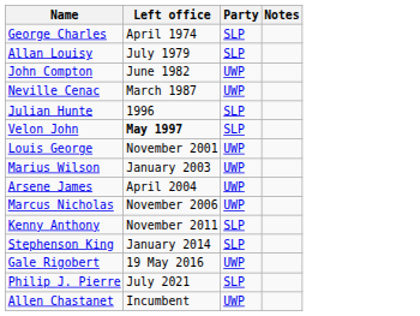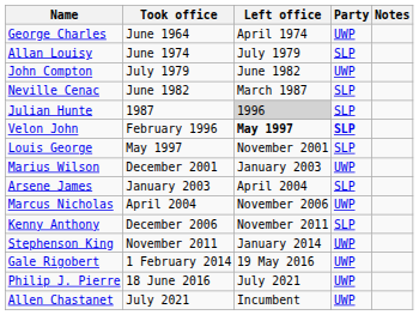 <table class="wikitable">
 <tr>
 <th>Name</th>
+<th>Took office</th>
 <th>Left office</th>
 <th>Party</th>
 <th>Notes</th>
 </tr>
 <tr>
 <td><a href='#'>George Charles</a></td>
+<td>June 1964</td>
 <td>April 1974</td>
-<td><a href='#'>SLP</a></td>
+<td><a href='#'>UWP</a></td>
 <td></td>
 </tr>
 <tr>
 <td><a href='#'>Allan Louisy</a></td>
+<td>June 1974</td>
 <td>July 1979</td>
 <td><a href='#'>SLP</a></td>
 <td></td>
 </tr>
 <tr>
 <td><a href='#'>John Compton</a></td>
+<td>July 1979</td>
 <td>June 1982</td>
 <td><a href='#'>UWP</a></td>
 <td></td>
 </tr>
 <tr>
 <td><a href='#'>Neville Cenac</a></td>
+<td>June 1982</td>
 <td>March 1987</td>
-<td><a href='#'>UWP</a></td>
+<td><a href='#'>SLP</a></td>
 <td></td>
 </tr>
 <tr>
 <td><a href='#'>Julian Hunte</a></td>
-<td>1996</td>
+<td>1987</td>
+<td style="background: lightgrey;">1996</td>
 <td><a href='#'>SLP</a></td>
 <td></td>
 </tr>
 <tr>
 <td><a href='#'>Velon John</a></td>
+<td>February 1996</td>
 <td><strong>May 1997</strong></td>
+<td><strong><a href='#'>SLP</a></strong></td>
+<td></td>
+</tr>
+<tr>
+<td><a href='#'>Louis George</a></td>
+<td>May 1997</td>
+<td>November 2001</td>
 <td><a href='#'>SLP</a></td>
 <td></td>
 </tr>
 <tr>
-<td><a href='#'>Louis George</a></td>
-<td>November 2001</td>
-<td><a href='#'>UWP</a></td>
-<td></td>
-</tr>
-<tr>
 <td><a href='#'>Marius Wilson</a></td>
+<td>December 2001</td>
 <td>January 2003</td>
 <td><a href='#'>UWP</a></td>
 <td></td>
 </tr>
 <tr>
 <td><a href='#'>Arsene James</a></td>
+<td>January 2003</td>
 <td>April 2004</td>
-<td><a href='#'>UWP</a></td>
+<td><a href='#'>SLP</a></td>
 <td></td>
 </tr>
 <tr>
 <td><a href='#'>Marcus Nicholas</a></td>
+<td>April 2004</td>
 <td>November 2006</td>
 <td><a href='#'>UWP</a></td>
 <td></td>
 </tr>
 <tr>
 <td><a href='#'>Kenny Anthony</a></td>
+<td>December 2006</td>
 <td>November 2011</td>
 <td><a href='#'>SLP</a></td>
 <td></td>
 </tr>
 <tr>
 <td><a href='#'>Stephenson King</a></td>
+<td>November 2011</td>
 <td>January 2014</td>
-<td><a href='#'>SLP</a></td>
+<td><a href='#'>UWP</a></td>
 <td></td>
 </tr>
 <tr>
 <td><a href='#'>Gale Rigobert</a></td>
+<td>1 February 2014</td>
 <td>19 May 2016</td>
 <td><a href='#'>UWP</a></td>
 <td></td>
 </tr>
 <tr>
 <td><a href='#'>Philip J. Pierre</a></td>
+<td>18 June 2016</td>
 <td>July 2021</td>
-<td><a href='#'>SLP</a></td>
+<td><a href='#'>UWP</a></td>
 <td></td>
 </tr>
 <tr>
 <td><a href='#'>Allen Chastanet</a></td>
+<td>July 2021</td>
 <td>Incumbent</td>
 <td><a href='#'>UWP</a></td>
 <td></td>
 </tr>
 </table>
